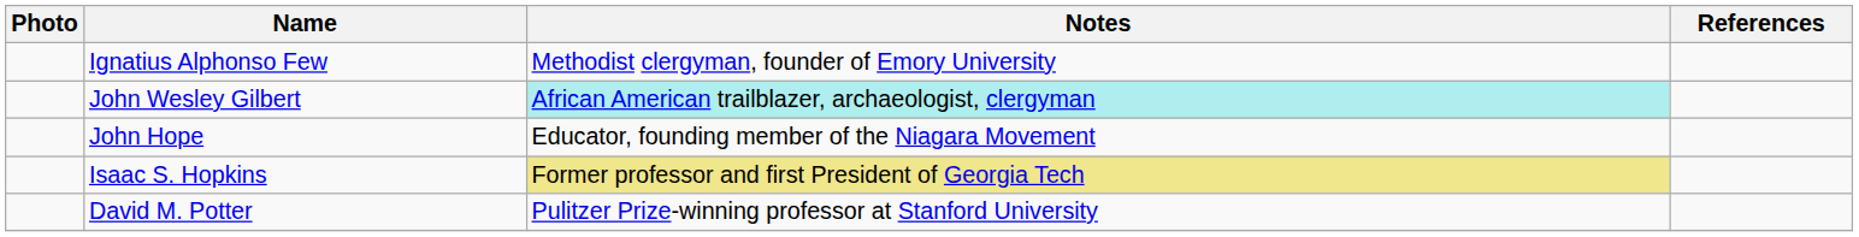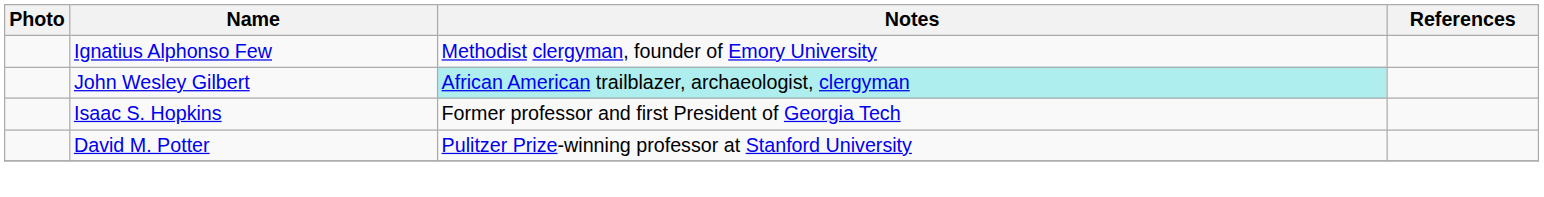 <table class="wikitable sortable">
 <tr>
 <th width="100px" class="unsortable">Photo</th>
 <th width="25%">Name</th>
 <th width="65%">Notes</th>
 <th width="10%" class="unsortable">References</th>
 </tr>
 <tr>
 <td></td>
 <td><a href='#'>Ignatius Alphonso Few</a></td>
 <td><a href='#'>Methodist</a> <a href='#'>clergyman</a>, founder of <a href='#'>Emory University</a></td>
 <td></td>
 </tr>
 <tr>
 <td></td>
 <td><a href='#'>John Wesley Gilbert</a></td>
 <td style="background: paleturquoise;"><a href='#'>African American</a> trailblazer, archaeologist, <a href='#'>clergyman</a></td>
 <td></td>
 </tr>
 <tr>
 <td></td>
-<td><a href='#'>John Hope</a></td>
-<td>Educator, founding member of the <a href='#'>Niagara Movement</a></td>
-<td></td>
-</tr>
-<tr>
-<td></td>
 <td><a href='#'>Isaac S. Hopkins</a></td>
-<td style="background: khaki;">Former professor and first President of <a href='#'>Georgia Tech</a></td>
+<td>Former professor and first President of <a href='#'>Georgia Tech</a></td>
 <td></td>
 </tr>
 <tr>
 <td></td>
 <td><a href='#'>David M. Potter</a></td>
 <td><a href='#'>Pulitzer Prize</a>-winning professor at <a href='#'>Stanford University</a></td>
 <td></td>
 </tr>
 <tr Michael Vitacco- A profound professor, Known for his case work for different states>
 </tr>
 </table>
